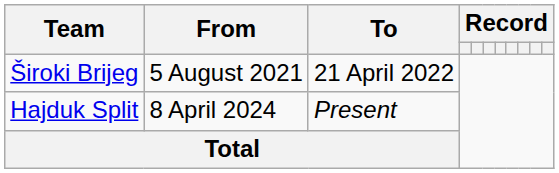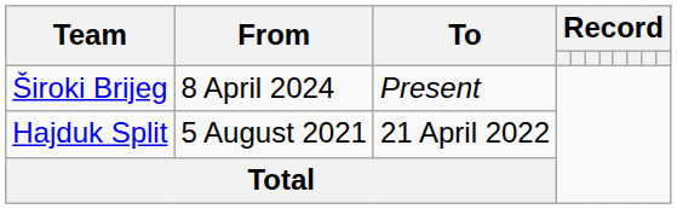 <table class="wikitable" style="text-align: center">
 <tr>
 <th rowspan="2">Team</th>
 <th rowspan="2">From</th>
 <th rowspan="2">To</th>
 <th colspan="8">Record</th>
 </tr>
 <tr>
 <th></th>
 <th></th>
 <th></th>
 <th></th>
 <th></th>
 <th></th>
 <th></th>
 <th></th>
 </tr>
 <tr>
 <td align="left"><a href='#'>Široki Brijeg</a></td>
-<td align="left">5 August 2021</td>
-<td align="left">21 April 2022<br></td>
+<td align="left">8 April 2024</td>
+<td align="left"><em>Present</em><br></td>
 </tr>
 <tr>
 <td align="left"><a href='#'>Hajduk Split</a></td>
-<td align="left">8 April 2024</td>
-<td align="left"><em>Present</em><br></td>
+<td align="left">5 August 2021</td>
+<td align="left">21 April 2022<br></td>
 </tr>
 <tr>
 <th colspan="3">Total<br></th>
 </tr>
 </table>
